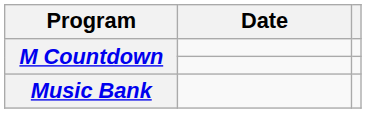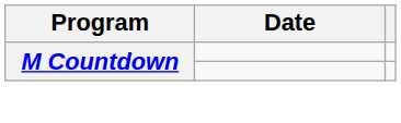 <table class="wikitable plainrowheaders sortable" style="text-align:center">
 <tr>
 <th scope="col" width="120">Program </th>
 <th scope="col" width="120">Date</th>
 <th scope="col" class="unsortable"></th>
 </tr>
 <tr>
 <th scope="row" rowspan="2"><em><a href='#'>M Countdown</a></em></th>
 <td></td>
 <td style="text-align:center"></td>
 </tr>
 <tr>
 <td></td>
 <td style="text-align:center"></td>
 </tr>
-<tr>
-<th scope="row"><em><a href='#'>Music Bank</a></em></th>
-<td></td>
-<td style="text-align:center"></td>
-</tr>
 </table>
